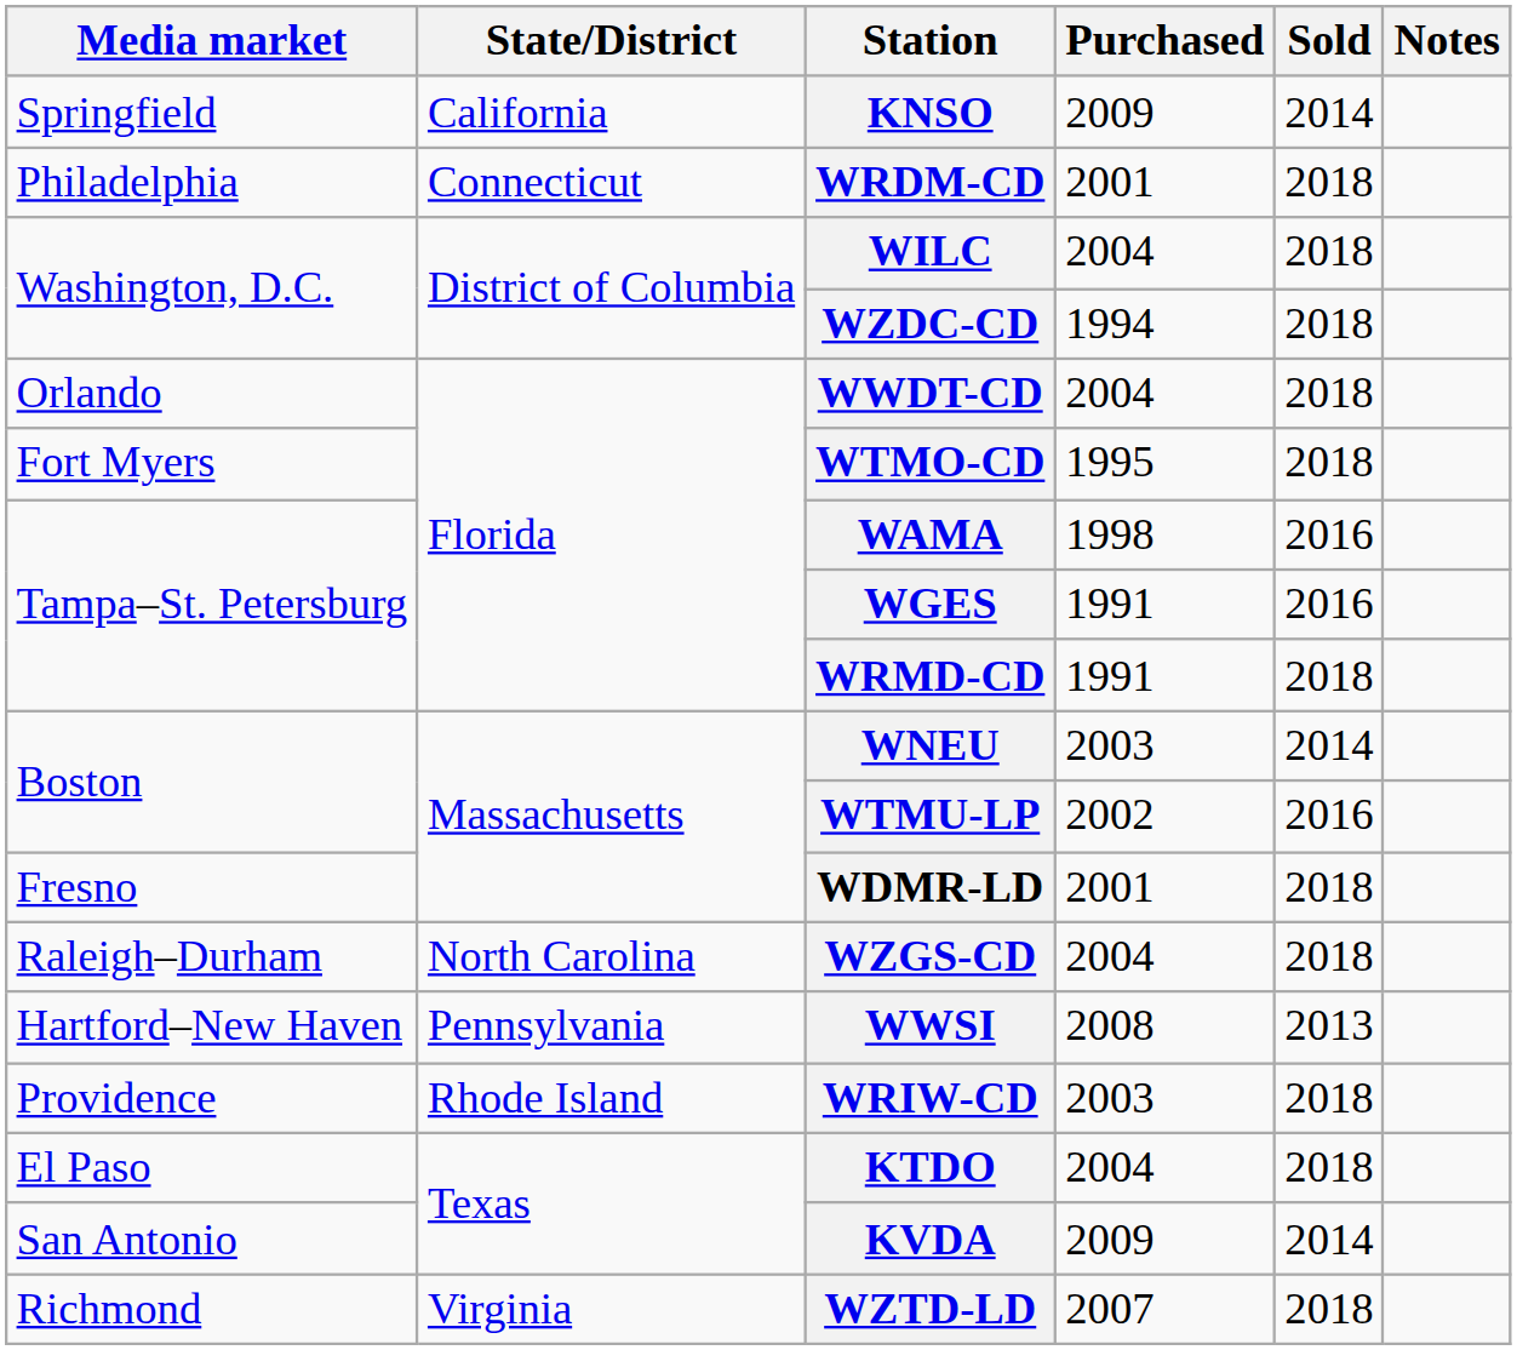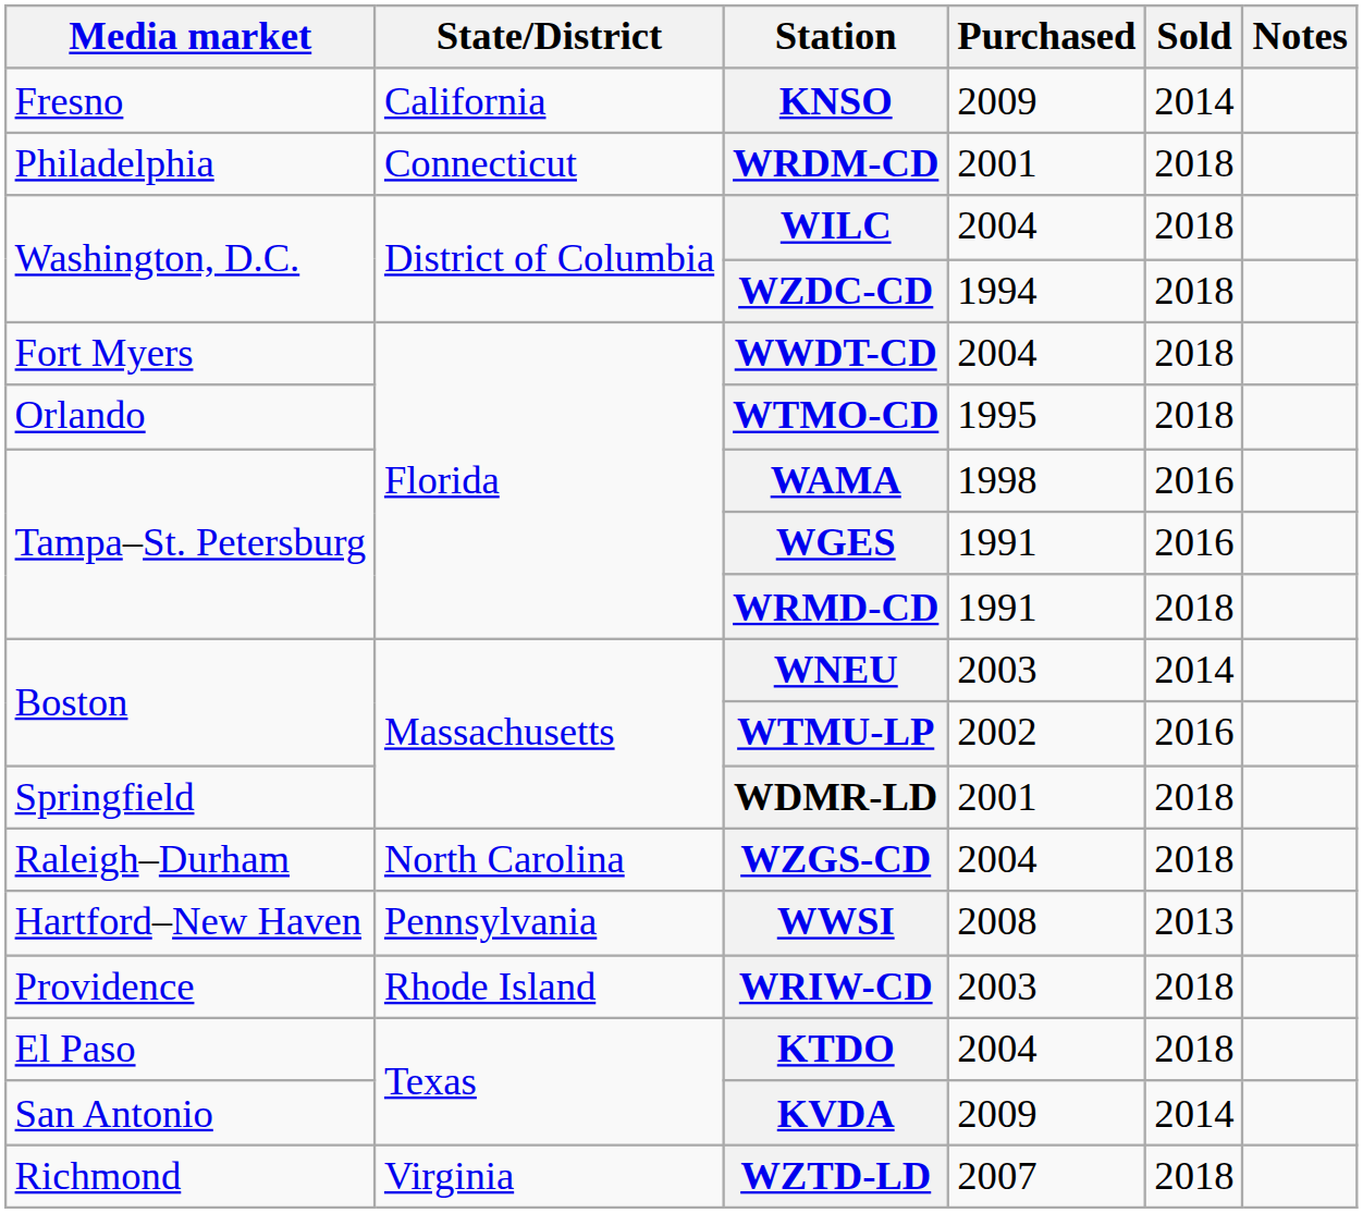 <table class="wikitable sortable">
 <tr>
 <th scope="col"><a href='#'>Media market</a></th>
 <th scope="col">State/District</th>
 <th scope="col">Station</th>
 <th scope="col">Purchased</th>
 <th scope="col">Sold</th>
 <th scope = "col" class="unsortable">Notes</th>
 </tr>
 <tr>
-<td><a href='#'>Springfield</a></td>
+<td><a href='#'>Fresno</a></td>
 <td><a href='#'>California</a></td>
 <th scope="row"><a href='#'>KNSO</a></th>
 <td>2009</td>
 <td>2014</td>
 <td></td>
 </tr>
 <tr>
 <td><a href='#'>Philadelphia</a></td>
 <td><a href='#'>Connecticut</a></td>
 <th scope="row"><a href='#'>WRDM-CD</a></th>
 <td>2001</td>
 <td>2018</td>
 <td></td>
 </tr>
 <tr>
 <td rowspan="2"><a href='#'>Washington, D.C.</a></td>
 <td rowspan="2"><a href='#'>District of Columbia</a></td>
 <th scope="row"><a href='#'>WILC</a></th>
 <td>2004</td>
 <td>2018</td>
 <td></td>
 </tr>
 <tr>
 <th scope="row"><a href='#'>WZDC-CD</a></th>
 <td>1994</td>
 <td>2018</td>
 <td></td>
 </tr>
 <tr>
-<td><a href='#'>Orlando</a></td>
+<td><a href='#'>Fort Myers</a></td>
 <td rowspan="5"><a href='#'>Florida</a></td>
 <th scope="row"><a href='#'>WWDT-CD</a></th>
 <td>2004</td>
 <td>2018</td>
 <td></td>
 </tr>
 <tr>
-<td><a href='#'>Fort Myers</a></td>
+<td><a href='#'>Orlando</a></td>
 <th scope="row"><a href='#'>WTMO-CD</a></th>
 <td>1995</td>
 <td>2018</td>
 <td></td>
 </tr>
 <tr>
 <td rowspan="3"><a href='#'>Tampa</a>–<a href='#'>St. Petersburg</a></td>
 <th scope="row"><a href='#'>WAMA</a></th>
 <td>1998</td>
 <td>2016</td>
 <td></td>
 </tr>
 <tr>
 <th scope="row"><a href='#'>WGES</a></th>
 <td>1991</td>
 <td>2016</td>
 <td></td>
 </tr>
 <tr>
 <th scope="row"><a href='#'>WRMD-CD</a></th>
 <td>1991</td>
 <td>2018</td>
 <td></td>
 </tr>
 <tr>
 <td rowspan="2"><a href='#'>Boston</a></td>
 <td rowspan="3"><a href='#'>Massachusetts</a></td>
 <th scope="row"><a href='#'>WNEU</a></th>
 <td>2003</td>
 <td>2014</td>
 <td></td>
 </tr>
 <tr>
 <th scope="row"><a href='#'>WTMU-LP</a></th>
 <td>2002</td>
 <td>2016</td>
 <td></td>
 </tr>
 <tr>
-<td><a href='#'>Fresno</a></td>
+<td><a href='#'>Springfield</a></td>
 <th scope="row">WDMR-LD</th>
 <td>2001</td>
 <td>2018</td>
 <td></td>
 </tr>
 <tr>
 <td><a href='#'>Raleigh</a>–<a href='#'>Durham</a></td>
 <td><a href='#'>North Carolina</a></td>
 <th scope="row"><a href='#'>WZGS-CD</a></th>
 <td>2004</td>
 <td>2018</td>
 <td></td>
 </tr>
 <tr>
 <td><a href='#'>Hartford</a>–<a href='#'>New Haven</a></td>
 <td><a href='#'>Pennsylvania</a></td>
 <th scope="row"><a href='#'>WWSI</a></th>
 <td>2008</td>
 <td>2013</td>
 <td></td>
 </tr>
 <tr>
 <td><a href='#'>Providence</a></td>
 <td><a href='#'>Rhode Island</a></td>
 <th scope="row"><a href='#'>WRIW-CD</a></th>
 <td>2003</td>
 <td>2018</td>
 <td></td>
 </tr>
 <tr>
 <td><a href='#'>El Paso</a></td>
 <td rowspan="2"><a href='#'>Texas</a></td>
 <th scope="row"><a href='#'>KTDO</a></th>
 <td>2004</td>
 <td>2018</td>
 <td></td>
 </tr>
 <tr>
 <td><a href='#'>San Antonio</a></td>
 <th scope="row"><a href='#'>KVDA</a></th>
 <td>2009</td>
 <td>2014</td>
 <td></td>
 </tr>
 <tr>
 <td><a href='#'>Richmond</a></td>
 <td><a href='#'>Virginia</a></td>
 <th scope="row"><a href='#'>WZTD-LD</a></th>
 <td>2007</td>
 <td>2018</td>
 <td></td>
 </tr>
 </table>
